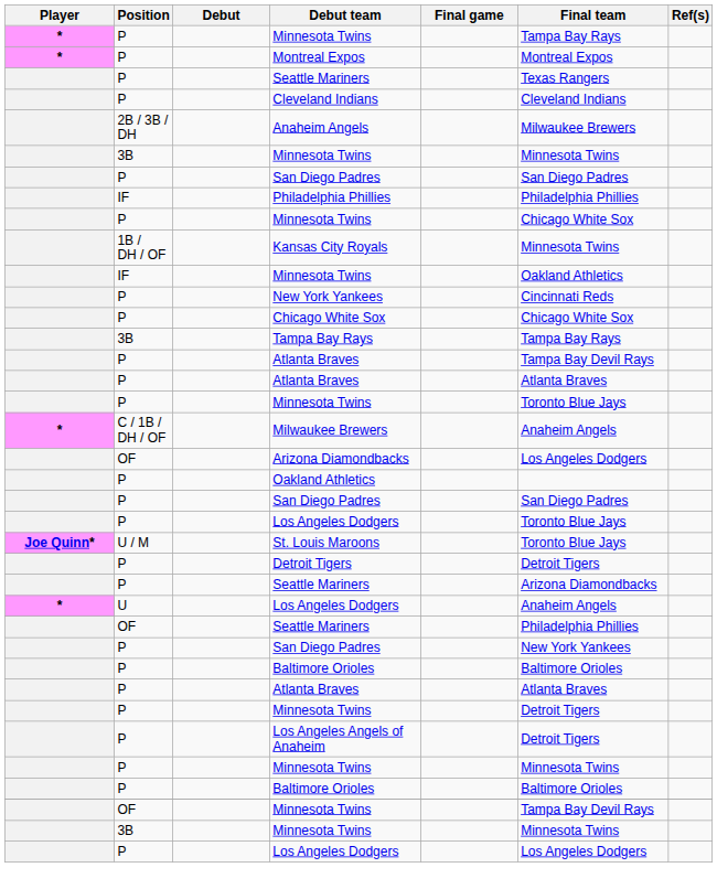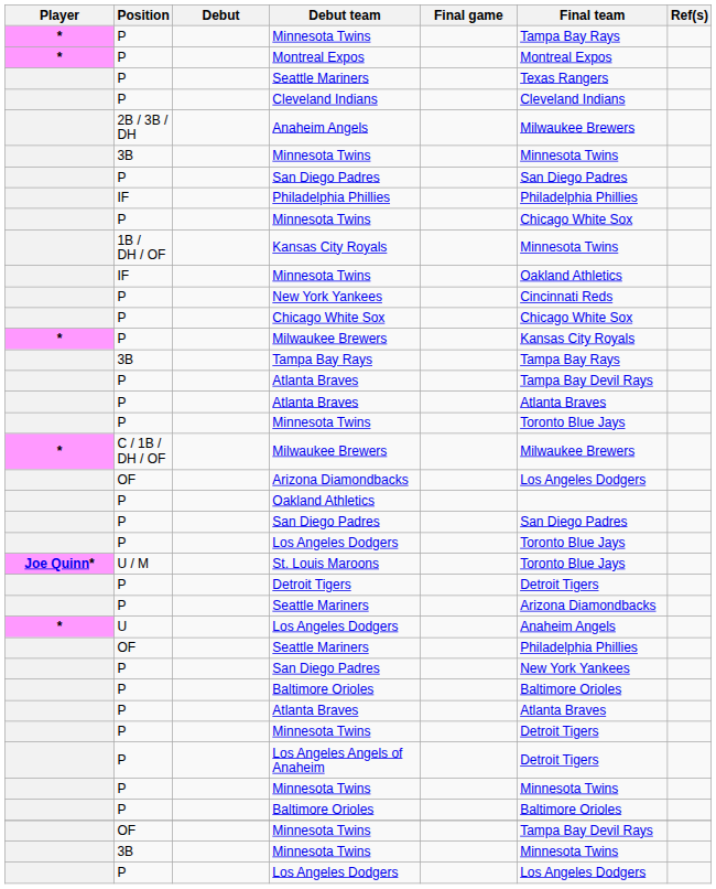 <table class="wikitable sortable plainrowheaders">
 <tr>
 <th scope="col" width="125">Player</th>
 <th scope="col" width="50">Position</th>
 <th scope="col" width="110">Debut</th>
 <th scope="col" width="175">Debut team</th>
 <th scope="col" width="110">Final game</th>
 <th scope="col" width="175">Final team</th>
 <th scope="col" class="unsortable" width="25">Ref(s)</th>
 </tr>
 <tr>
 <th scope="row" style="background-color:#FF99FF;">*</th>
 <td>P</td>
 <td></td>
 <td><a href='#'>Minnesota Twins</a></td>
 <td></td>
 <td><a href='#'>Tampa Bay Rays</a></td>
 <td></td>
 </tr>
 <tr>
 <th scope="row" style="background-color:#FF99FF;">*</th>
 <td>P</td>
 <td></td>
 <td><a href='#'>Montreal Expos</a></td>
 <td></td>
 <td><a href='#'>Montreal Expos</a></td>
 <td></td>
 </tr>
 <tr>
 <th scope="row"></th>
 <td>P</td>
 <td></td>
 <td><a href='#'>Seattle Mariners</a></td>
 <td></td>
 <td><a href='#'>Texas Rangers</a></td>
 <td></td>
 </tr>
 <tr>
 <th scope="row"></th>
 <td>P</td>
 <td></td>
 <td><a href='#'>Cleveland Indians</a></td>
 <td></td>
 <td><a href='#'>Cleveland Indians</a></td>
 <td></td>
 </tr>
 <tr>
 <th scope="row"></th>
 <td>2B / 3B / DH</td>
 <td></td>
 <td><a href='#'>Anaheim Angels</a></td>
 <td></td>
 <td><a href='#'>Milwaukee Brewers</a></td>
 <td></td>
 </tr>
 <tr>
 <th scope="row"></th>
 <td>3B</td>
 <td></td>
 <td><a href='#'>Minnesota Twins</a></td>
 <td></td>
 <td><a href='#'>Minnesota Twins</a></td>
 <td></td>
 </tr>
 <tr>
 <th scope="row"></th>
 <td>P</td>
 <td></td>
 <td><a href='#'>San Diego Padres</a></td>
 <td></td>
 <td><a href='#'>San Diego Padres</a></td>
 <td></td>
 </tr>
 <tr>
 <th scope="row"></th>
 <td>IF</td>
 <td></td>
 <td><a href='#'>Philadelphia Phillies</a></td>
 <td></td>
 <td><a href='#'>Philadelphia Phillies</a></td>
 <td></td>
 </tr>
 <tr>
 <th scope="row"></th>
 <td>P</td>
 <td></td>
 <td><a href='#'>Minnesota Twins</a></td>
 <td></td>
 <td><a href='#'>Chicago White Sox</a></td>
 <td></td>
 </tr>
 <tr>
 <th scope="row"></th>
 <td>1B / DH / OF</td>
 <td></td>
 <td><a href='#'>Kansas City Royals</a></td>
 <td></td>
 <td><a href='#'>Minnesota Twins</a></td>
 <td></td>
 </tr>
 <tr>
 <th scope="row"></th>
 <td>IF</td>
 <td></td>
 <td><a href='#'>Minnesota Twins</a></td>
 <td></td>
 <td><a href='#'>Oakland Athletics</a></td>
 <td></td>
 </tr>
 <tr>
 <th scope="row"></th>
 <td>P</td>
 <td></td>
 <td><a href='#'>New York Yankees</a></td>
 <td></td>
 <td><a href='#'>Cincinnati Reds</a></td>
 <td></td>
 </tr>
 <tr>
 <th scope="row"></th>
 <td>P</td>
 <td></td>
 <td><a href='#'>Chicago White Sox</a></td>
 <td></td>
 <td><a href='#'>Chicago White Sox</a></td>
 <td></td>
 </tr>
 <tr>
+<th scope="row" style="background-color:#FF99FF;">*</th>
+<td>P</td>
+<td></td>
+<td><a href='#'>Milwaukee Brewers</a></td>
+<td></td>
+<td><a href='#'>Kansas City Royals</a></td>
+<td></td>
+</tr>
+<tr>
 <th scope="row"></th>
 <td>3B</td>
 <td></td>
 <td><a href='#'>Tampa Bay Rays</a></td>
 <td></td>
 <td><a href='#'>Tampa Bay Rays</a></td>
 <td></td>
 </tr>
 <tr>
 <th scope="row"></th>
 <td>P</td>
 <td></td>
 <td><a href='#'>Atlanta Braves</a></td>
 <td></td>
 <td><a href='#'>Tampa Bay Devil Rays</a></td>
 <td></td>
 </tr>
 <tr>
 <th scope="row"></th>
 <td>P</td>
 <td></td>
 <td><a href='#'>Atlanta Braves</a></td>
 <td></td>
 <td><a href='#'>Atlanta Braves</a></td>
 <td></td>
 </tr>
 <tr>
 <th scope="row"></th>
 <td>P</td>
 <td></td>
 <td><a href='#'>Minnesota Twins</a></td>
 <td></td>
 <td><a href='#'>Toronto Blue Jays</a></td>
 <td></td>
 </tr>
 <tr>
 <th scope="row" style="background-color:#FF99FF;">*</th>
 <td>C / 1B / DH / OF</td>
 <td></td>
 <td><a href='#'>Milwaukee Brewers</a></td>
 <td></td>
-<td><a href='#'>Anaheim Angels</a></td>
+<td><a href='#'>Milwaukee Brewers</a></td>
 <td></td>
 </tr>
 <tr>
 <th scope="row"></th>
 <td>OF</td>
 <td></td>
 <td><a href='#'>Arizona Diamondbacks</a></td>
 <td></td>
 <td><a href='#'>Los Angeles Dodgers</a></td>
 <td></td>
 </tr>
 <tr>
 <th scope="row"></th>
 <td>P</td>
 <td></td>
 <td><a href='#'>Oakland Athletics</a></td>
 <td></td>
 <td></td>
 <td></td>
 </tr>
 <tr>
 <th scope="row"></th>
 <td>P</td>
 <td></td>
 <td><a href='#'>San Diego Padres</a></td>
 <td></td>
 <td><a href='#'>San Diego Padres</a></td>
 <td></td>
 </tr>
 <tr>
 <th scope="row"></th>
 <td>P</td>
 <td></td>
 <td><a href='#'>Los Angeles Dodgers</a></td>
 <td></td>
 <td><a href='#'>Toronto Blue Jays</a></td>
 <td></td>
 </tr>
 <tr>
 <th scope="row" style="background-color:#FF99FF;"><a href='#'>Joe Quinn</a>*</th>
 <td>U / M</td>
 <td></td>
 <td><a href='#'>St. Louis Maroons</a></td>
 <td></td>
 <td><a href='#'>Toronto Blue Jays</a></td>
 <td></td>
 </tr>
 <tr>
 <th scope="row"></th>
 <td>P</td>
 <td></td>
 <td><a href='#'>Detroit Tigers</a></td>
 <td></td>
 <td><a href='#'>Detroit Tigers</a></td>
 <td></td>
 </tr>
 <tr>
 <th scope="row"></th>
 <td>P</td>
 <td></td>
 <td><a href='#'>Seattle Mariners</a></td>
 <td></td>
 <td><a href='#'>Arizona Diamondbacks</a></td>
 <td></td>
 </tr>
 <tr>
 <th scope="row" style="background-color:#FF99FF;">*</th>
 <td>U</td>
 <td></td>
 <td><a href='#'>Los Angeles Dodgers</a></td>
 <td></td>
 <td><a href='#'>Anaheim Angels</a></td>
 <td></td>
 </tr>
 <tr>
 <th scope="row"></th>
 <td>OF</td>
 <td></td>
 <td><a href='#'>Seattle Mariners</a></td>
 <td></td>
 <td><a href='#'>Philadelphia Phillies</a></td>
 <td></td>
 </tr>
 <tr>
 <th scope="row"></th>
 <td>P</td>
 <td></td>
 <td><a href='#'>San Diego Padres</a></td>
 <td></td>
 <td><a href='#'>New York Yankees</a></td>
 <td></td>
 </tr>
 <tr>
 <th scope="row"></th>
 <td>P</td>
 <td></td>
 <td><a href='#'>Baltimore Orioles</a></td>
 <td></td>
 <td><a href='#'>Baltimore Orioles</a></td>
 <td></td>
 </tr>
 <tr>
 <th scope="row"></th>
 <td>P</td>
 <td></td>
 <td><a href='#'>Atlanta Braves</a></td>
 <td></td>
 <td><a href='#'>Atlanta Braves</a></td>
 <td></td>
 </tr>
 <tr>
 <th scope="row"></th>
 <td>P</td>
 <td></td>
 <td><a href='#'>Minnesota Twins</a></td>
 <td></td>
 <td><a href='#'>Detroit Tigers</a></td>
 <td></td>
 </tr>
 <tr>
 <th scope="row"></th>
 <td>P</td>
 <td></td>
 <td><a href='#'>Los Angeles Angels of Anaheim</a></td>
 <td></td>
 <td><a href='#'>Detroit Tigers</a></td>
 <td></td>
 </tr>
 <tr>
 <th scope="row"></th>
 <td>P</td>
 <td></td>
 <td><a href='#'>Minnesota Twins</a></td>
 <td></td>
 <td><a href='#'>Minnesota Twins</a></td>
 <td></td>
 </tr>
 <tr>
 <th scope="row"></th>
 <td>P</td>
 <td></td>
 <td><a href='#'>Baltimore Orioles</a></td>
 <td></td>
 <td><a href='#'>Baltimore Orioles</a></td>
 <td></td>
 </tr>
 <tr>
 </tr>
 <tr>
 <th scope="row"></th>
 <td>OF</td>
 <td></td>
 <td><a href='#'>Minnesota Twins</a></td>
 <td></td>
 <td><a href='#'>Tampa Bay Devil Rays</a></td>
 <td></td>
 </tr>
 <tr>
 <th scope="row"></th>
 <td>3B</td>
 <td></td>
 <td><a href='#'>Minnesota Twins</a></td>
 <td></td>
 <td><a href='#'>Minnesota Twins</a></td>
 <td></td>
 </tr>
 <tr>
 <th scope="row"></th>
 <td>P</td>
 <td></td>
 <td><a href='#'>Los Angeles Dodgers</a></td>
 <td></td>
 <td><a href='#'>Los Angeles Dodgers</a></td>
 <td></td>
 </tr>
 </table>
